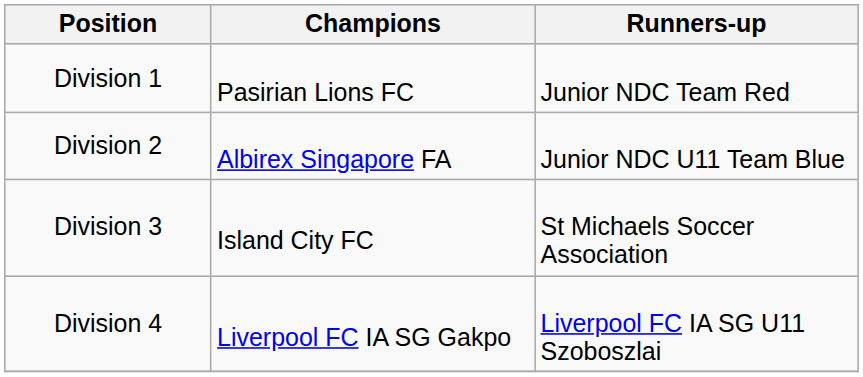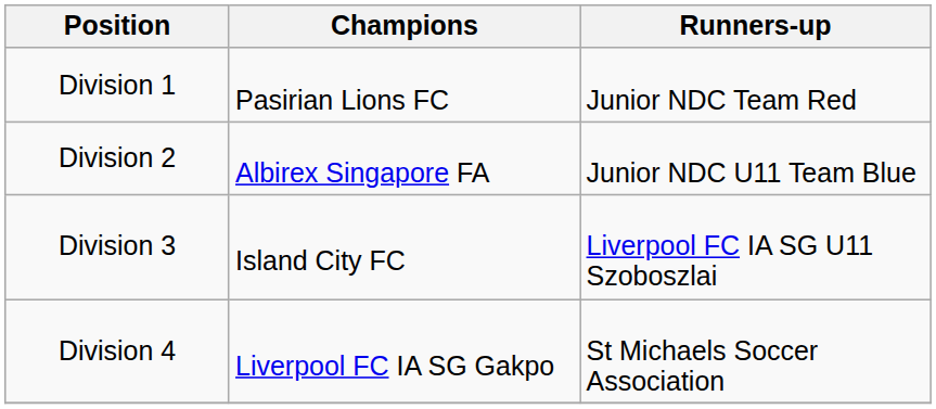 <table class="wikitable" style="text-align:center">
 <tr>
 <th width='125'>Position</th>
 <th width='200'>Champions</th>
 <th width='200'>Runners-up</th>
 </tr>
 <tr>
 <td>Division 1</td>
 <td align='left'><br>Pasirian Lions FC</td>
 <td align='left'><br>Junior NDC Team Red</td>
 </tr>
 <tr>
 <td>Division 2</td>
 <td align='left'><br><a href='#'>Albirex Singapore</a> FA</td>
 <td align='left'><br>Junior NDC U11 Team Blue</td>
 </tr>
 <tr>
 <td>Division 3</td>
 <td align='left'><br>Island City FC</td>
-<td align='left'><br>St Michaels Soccer Association</td>
+<td align='left'><br><a href='#'>Liverpool FC</a> IA SG U11 Szoboszlai</td>
 </tr>
 <tr>
 <td>Division 4</td>
 <td align='left'><br><a href='#'>Liverpool FC</a> IA SG Gakpo</td>
-<td align='left'><br><a href='#'>Liverpool FC</a> IA SG U11 Szoboszlai</td>
+<td align='left'><br>St Michaels Soccer Association</td>
 </tr>
 <tr>
 </tr>
 </table>
